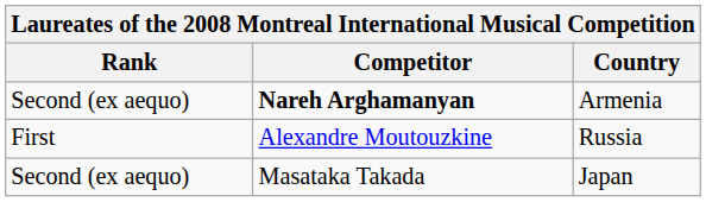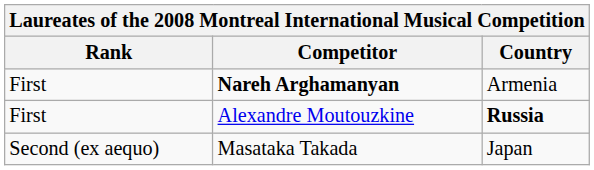 <table class="wikitable">
 <tr>
 <th colspan="3">Laureates of the 2008 Montreal International Musical Competition</th>
 </tr>
 <tr>
 <th>Rank</th>
 <th>Competitor</th>
 <th>Country</th>
 </tr>
 <tr>
-<td>Second (ex aequo)</td>
+<td>First</td>
 <td><strong>Nareh Arghamanyan</strong></td>
 <td> Armenia</td>
 </tr>
 <tr>
 <td>First</td>
 <td><a href='#'>Alexandre Moutouzkine</a></td>
-<td> Russia</td>
+<td><strong> Russia</strong></td>
 </tr>
 <tr>
 <td>Second (ex aequo)</td>
 <td>Masataka Takada</td>
 <td> Japan</td>
 </tr>
 </table>
